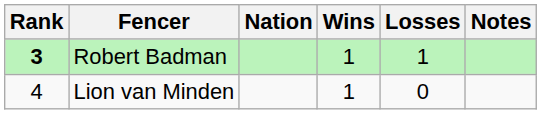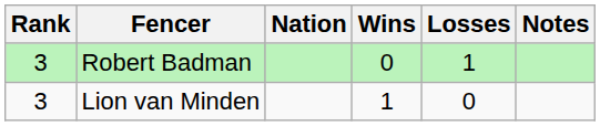 <table class="wikitable sortable" style="text-align:center">
 <tr>
 <th>Rank</th>
 <th>Fencer</th>
 <th>Nation</th>
 <th>Wins</th>
 <th>Losses</th>
 <th>Notes</th>
 </tr>
 <tr bgcolor=bbf3bb>
-<td><strong>3</strong></td>
+<td>3</td>
 <td align=left>Robert Badman</td>
 <td align=left></td>
-<td>1</td>
+<td>0</td>
 <td>1</td>
 <td></td>
 </tr>
 <tr>
-<td>4</td>
+<td>3</td>
 <td align=left>Lion van Minden</td>
 <td align=left></td>
 <td>1</td>
 <td>0</td>
 <td></td>
 </tr>
 </table>
